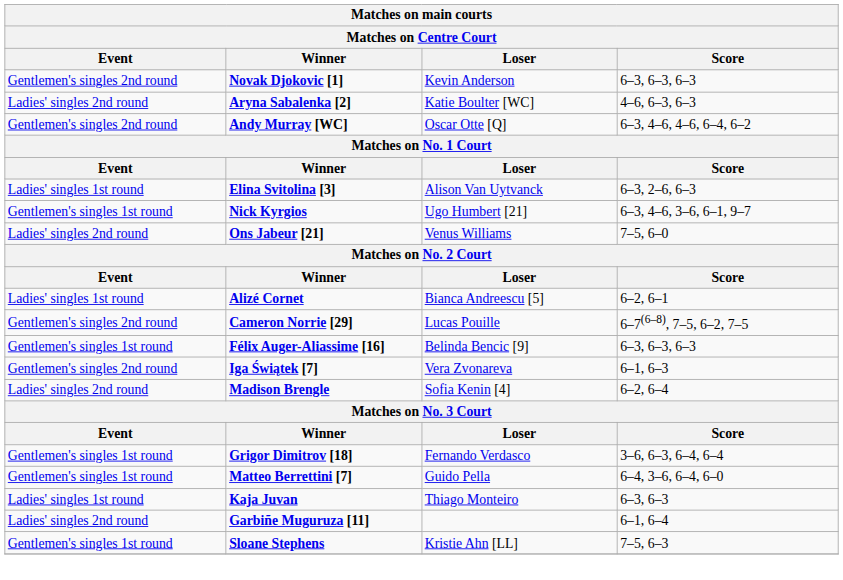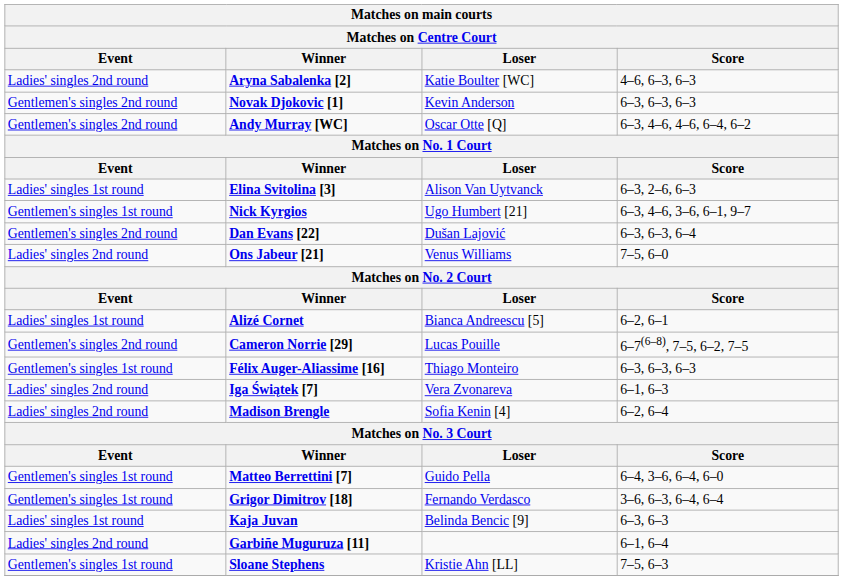 <table class="wikitable collapsible uncollapsed" style="margin:auto;">
 <tr>
 <th colspan="4" style="white-space:nowrap;">Matches on main courts</th>
 </tr>
 <tr>
 <th colspan="4">Matches on <a href='#'>Centre Court</a></th>
 </tr>
 <tr>
 <th width="250">Event</th>
 <th width="220">Winner</th>
 <th width="220">Loser</th>
 <th width="250">Score</th>
 </tr>
 <tr>
+<td><a href='#'>Ladies' singles 2nd round</a></td>
+<td><strong> <a href='#'>Aryna Sabalenka</a> [2]</strong></td>
+<td> <a href='#'>Katie Boulter</a> [WC]</td>
+<td>4–6, 6–3, 6–3</td>
+</tr>
+<tr>
 <td><a href='#'>Gentlemen's singles 2nd round</a></td>
 <td><strong> <a href='#'>Novak Djokovic</a> [1]</strong></td>
 <td> <a href='#'>Kevin Anderson</a></td>
 <td>6–3, 6–3, 6–3</td>
-</tr>
-<tr>
-<td><a href='#'>Ladies' singles 2nd round</a></td>
-<td><strong> <a href='#'>Aryna Sabalenka</a> [2]</strong></td>
-<td> <a href='#'>Katie Boulter</a> [WC]</td>
-<td>4–6, 6–3, 6–3</td>
 </tr>
 <tr>
 <td><a href='#'>Gentlemen's singles 2nd round</a></td>
 <td><strong> <a href='#'>Andy Murray</a> [WC]</strong></td>
 <td> <a href='#'>Oscar Otte</a> [Q]</td>
 <td>6–3, 4–6, 4–6, 6–4, 6–2</td>
 </tr>
 <tr>
 <th colspan="4">Matches on <a href='#'>No. 1 Court</a></th>
 </tr>
 <tr>
 <th width="220">Event</th>
 <th width="220">Winner</th>
 <th width="220">Loser</th>
 <th width="250">Score</th>
 </tr>
 <tr>
 <td><a href='#'>Ladies' singles 1st round</a></td>
 <td><strong> <a href='#'>Elina Svitolina</a> [3]</strong></td>
 <td> <a href='#'>Alison Van Uytvanck</a></td>
 <td>6–3, 2–6, 6–3</td>
 </tr>
 <tr>
 <td><a href='#'>Gentlemen's singles 1st round</a></td>
 <td><strong> <a href='#'>Nick Kyrgios</a></strong></td>
 <td> <a href='#'>Ugo Humbert</a> [21]</td>
 <td>6–3, 4–6, 3–6, 6–1, 9–7</td>
+</tr>
+<tr>
+<td><a href='#'>Gentlemen's singles 2nd round</a></td>
+<td><strong> <a href='#'>Dan Evans</a> [22]</strong></td>
+<td> <a href='#'>Dušan Lajović</a></td>
+<td>6–3, 6–3, 6–4</td>
 </tr>
 <tr>
 <td><a href='#'>Ladies' singles 2nd round</a></td>
 <td><strong> <a href='#'>Ons Jabeur</a> [21]</strong></td>
 <td> <a href='#'>Venus Williams</a></td>
 <td>7–5, 6–0</td>
 </tr>
 <tr>
 <th colspan="4">Matches on <a href='#'>No. 2 Court</a></th>
 </tr>
 <tr>
 <th width="220">Event</th>
 <th width="220">Winner</th>
 <th width="220">Loser</th>
 <th width="250">Score</th>
 </tr>
 <tr>
 <td><a href='#'>Ladies' singles 1st round</a></td>
 <td><strong> <a href='#'>Alizé Cornet</a></strong></td>
 <td> <a href='#'>Bianca Andreescu</a> [5]</td>
 <td>6–2, 6–1</td>
 </tr>
 <tr>
 <td><a href='#'>Gentlemen's singles 2nd round</a></td>
 <td><strong> <a href='#'>Cameron Norrie</a> [29]</strong></td>
 <td> <a href='#'>Lucas Pouille</a></td>
 <td>6–7<sup>(6–8)</sup>, 7–5, 6–2, 7–5</td>
 </tr>
 <tr>
 <td><a href='#'>Gentlemen's singles 1st round</a></td>
 <td><strong> <a href='#'>Félix Auger-Aliassime</a> [16]</strong></td>
-<td> <a href='#'>Belinda Bencic</a> [9]</td>
+<td> <a href='#'>Thiago Monteiro</a></td>
 <td>6–3, 6–3, 6–3</td>
 </tr>
 <tr>
-<td><a href='#'>Gentlemen's singles 2nd round</a></td>
+<td><a href='#'>Ladies' singles 2nd round</a></td>
 <td><strong> <a href='#'>Iga Świątek</a> [7]</strong></td>
 <td> <a href='#'>Vera Zvonareva</a></td>
 <td>6–1, 6–3</td>
 </tr>
 <tr>
 <td><a href='#'>Ladies' singles 2nd round</a></td>
 <td><strong> <a href='#'>Madison Brengle</a></strong></td>
 <td> <a href='#'>Sofia Kenin</a> [4]</td>
 <td>6–2, 6–4</td>
 </tr>
 <tr>
 <th colspan="4">Matches on <a href='#'>No. 3 Court</a></th>
 </tr>
 <tr>
 <th width="220">Event</th>
 <th width="220">Winner</th>
 <th width="220">Loser</th>
 <th width="250">Score</th>
 </tr>
 <tr>
 <td><a href='#'>Gentlemen's singles 1st round</a></td>
+<td><strong> <a href='#'>Matteo Berrettini</a> [7]</strong></td>
+<td> <a href='#'>Guido Pella</a></td>
+<td>6–4, 3–6, 6–4, 6–0</td>
+</tr>
+<tr>
+<td><a href='#'>Gentlemen's singles 1st round</a></td>
 <td><strong> <a href='#'>Grigor Dimitrov</a> [18]</strong></td>
 <td> <a href='#'>Fernando Verdasco</a></td>
 <td>3–6, 6–3, 6–4, 6–4</td>
 </tr>
 <tr>
-<td><a href='#'>Gentlemen's singles 1st round</a></td>
-<td><strong> <a href='#'>Matteo Berrettini</a> [7]</strong></td>
-<td> <a href='#'>Guido Pella</a></td>
-<td>6–4, 3–6, 6–4, 6–0</td>
-</tr>
-<tr>
 <td><a href='#'>Ladies' singles 1st round</a></td>
 <td><strong> <a href='#'>Kaja Juvan</a></strong></td>
-<td> <a href='#'>Thiago Monteiro</a></td>
+<td> <a href='#'>Belinda Bencic</a> [9]</td>
 <td>6–3, 6–3</td>
 </tr>
 <tr>
 <td><a href='#'>Ladies' singles 2nd round</a></td>
 <td><strong> <a href='#'>Garbiñe Muguruza</a> [11]</strong></td>
 <td></td>
 <td>6–1, 6–4</td>
 </tr>
 <tr>
 <td><a href='#'>Gentlemen's singles 1st round</a></td>
 <td><strong> <a href='#'>Sloane Stephens</a></strong></td>
 <td> <a href='#'>Kristie Ahn</a> [LL]</td>
 <td>7–5, 6–3</td>
 </tr>
 <tr>
 </tr>
 </table>
